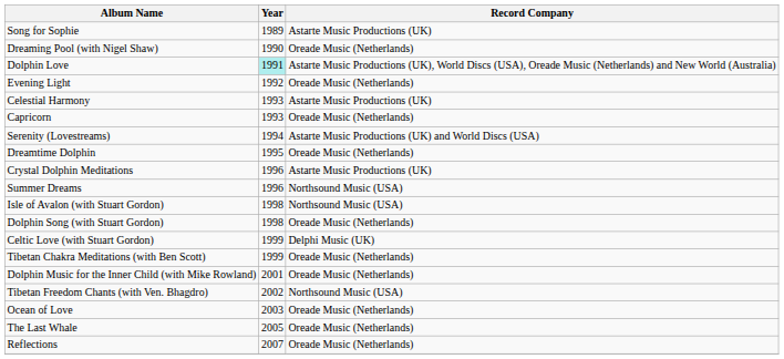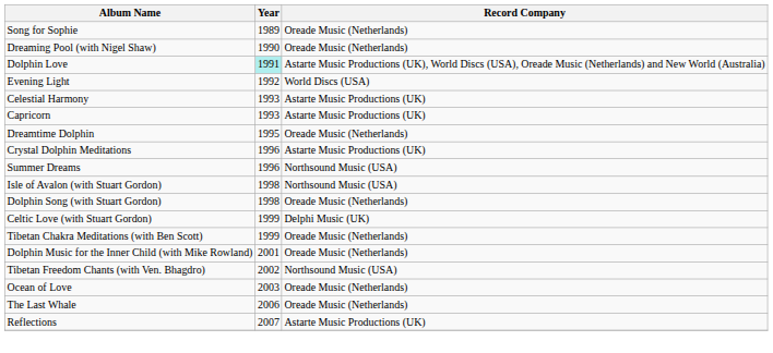 <table class="wikitable">
 <tr>
 <th>Album Name</th>
 <th>Year</th>
 <th>Record Company</th>
 </tr>
 <tr>
 <td>Song for Sophie</td>
 <td>1989</td>
-<td>Astarte Music Productions (UK)</td>
+<td>Oreade Music (Netherlands)</td>
 </tr>
 <tr>
 <td>Dreaming Pool (with Nigel Shaw)</td>
 <td>1990</td>
 <td>Oreade Music (Netherlands)</td>
 </tr>
 <tr>
 <td>Dolphin Love</td>
 <td style="background: paleturquoise;">1991</td>
 <td>Astarte Music Productions (UK), World Discs (USA), Oreade Music (Netherlands) and New World (Australia)</td>
 </tr>
 <tr>
 <td>Evening Light</td>
 <td>1992</td>
-<td>Oreade Music (Netherlands)</td>
+<td>World Discs (USA)</td>
 </tr>
 <tr>
 <td>Celestial Harmony</td>
 <td>1993</td>
 <td>Astarte Music Productions (UK)</td>
 </tr>
 <tr>
 <td>Capricorn</td>
 <td>1993</td>
-<td>Oreade Music (Netherlands)</td>
-</tr>
-<tr>
-<td>Serenity (Lovestreams)</td>
-<td>1994</td>
-<td>Astarte Music Productions (UK) and World Discs (USA)</td>
+<td>Astarte Music Productions (UK)</td>
 </tr>
 <tr>
 <td>Dreamtime Dolphin</td>
 <td>1995</td>
 <td>Oreade Music (Netherlands)</td>
 </tr>
 <tr>
 <td>Crystal Dolphin Meditations</td>
 <td>1996</td>
 <td>Astarte Music Productions (UK)</td>
 </tr>
 <tr>
 <td>Summer Dreams</td>
 <td>1996</td>
 <td>Northsound Music  (USA)</td>
 </tr>
 <tr>
 <td>Isle of Avalon (with Stuart Gordon)</td>
 <td>1998</td>
 <td>Northsound Music (USA)</td>
 </tr>
 <tr>
 <td>Dolphin Song (with Stuart Gordon)</td>
 <td>1998</td>
 <td>Oreade Music (Netherlands)</td>
 </tr>
 <tr>
 <td>Celtic Love (with Stuart Gordon)</td>
 <td>1999</td>
 <td>Delphi Music (UK)</td>
 </tr>
 <tr>
 <td>Tibetan Chakra Meditations (with Ben Scott)</td>
 <td>1999</td>
 <td>Oreade Music (Netherlands)</td>
 </tr>
 <tr>
 <td>Dolphin Music for the Inner Child (with Mike Rowland)</td>
 <td>2001</td>
 <td>Oreade Music (Netherlands)</td>
 </tr>
 <tr>
 <td>Tibetan Freedom Chants (with Ven. Bhagdro)</td>
 <td>2002</td>
 <td>Northsound Music  (USA)</td>
 </tr>
 <tr>
 <td>Ocean of Love</td>
 <td>2003</td>
 <td>Oreade Music (Netherlands)</td>
 </tr>
 <tr>
 <td>The Last Whale</td>
-<td>2005</td>
+<td>2006</td>
 <td>Oreade Music (Netherlands)</td>
 </tr>
 <tr>
 <td>Reflections</td>
 <td>2007</td>
-<td>Oreade Music (Netherlands)</td>
+<td>Astarte Music Productions (UK)</td>
 </tr>
 <tr>
 </tr>
 </table>
